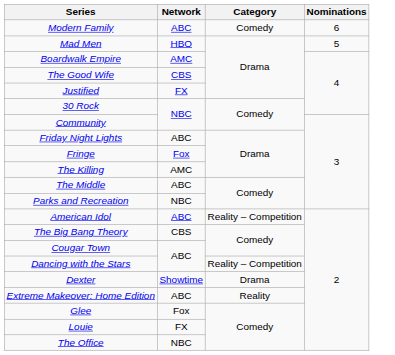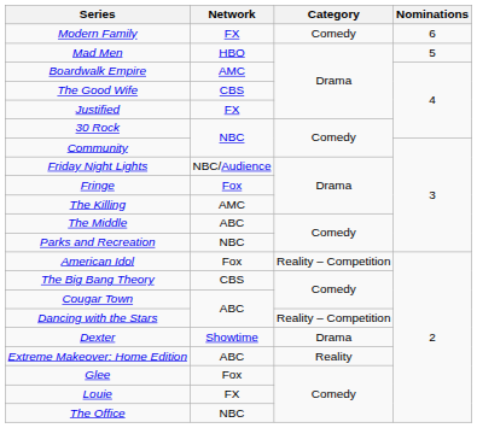 <table class="wikitable sortable" rowspan="2" style="text-align:center;" background: #f6e39c;>
 <tr>
 <th scope="col" style="text-align:center;">Series</th>
 <th scope="col" style="text-align:center;">Network</th>
 <th scope="col" style="text-align:center;">Category</th>
 <th scope="col" style="width:55px;">Nominations</th>
 </tr>
 <tr>
 <td><em><a href='#'>Modern Family</a></em></td>
-<td><a href='#'>ABC</a></td>
+<td><a href='#'>FX</a></td>
 <td>Comedy</td>
 <td style="text-align:center">6</td>
 </tr>
 <tr>
 <td><em><a href='#'>Mad Men</a></em></td>
 <td><a href='#'>HBO</a></td>
 <td rowspan="4">Drama</td>
 <td style="text-align:center">5</td>
 </tr>
 <tr>
 <td><em><a href='#'>Boardwalk Empire</a></em></td>
 <td><a href='#'>AMC</a></td>
 <td rowspan="4" style="text-align:center">4</td>
 </tr>
 <tr>
 <td><em><a href='#'>The Good Wife</a></em></td>
 <td><a href='#'>CBS</a></td>
 </tr>
 <tr>
 <td><em><a href='#'>Justified</a></em></td>
 <td><a href='#'>FX</a></td>
 </tr>
 <tr>
 <td><em><a href='#'>30 Rock</a></em></td>
 <td rowspan="2"><a href='#'>NBC</a></td>
 <td rowspan="2">Comedy</td>
 </tr>
 <tr>
 <td><em><a href='#'>Community</a></em></td>
 <td rowspan="6" style="text-align:center">3</td>
 </tr>
 <tr>
 <td><em><a href='#'>Friday Night Lights</a></em></td>
-<td>ABC</td>
+<td>NBC/<a href='#'>Audience</a></td>
 <td rowspan="3">Drama</td>
 </tr>
 <tr>
 <td><em><a href='#'>Fringe</a></em></td>
 <td><a href='#'>Fox</a></td>
 </tr>
 <tr>
 <td><em><a href='#'>The Killing</a></em></td>
 <td>AMC</td>
 </tr>
 <tr>
 <td><em><a href='#'>The Middle</a></em></td>
 <td>ABC</td>
 <td rowspan="2">Comedy</td>
 </tr>
 <tr>
 <td><em><a href='#'>Parks and Recreation</a></em></td>
 <td>NBC</td>
 </tr>
 <tr>
 <td><em><a href='#'>American Idol</a></em></td>
-<td><a href='#'>ABC</a></td>
+<td>Fox</td>
 <td>Reality – Competition</td>
 <td rowspan="9" style="text-align:center">2</td>
 </tr>
 <tr>
 <td><em><a href='#'>The Big Bang Theory</a></em></td>
 <td>CBS</td>
 <td rowspan="2">Comedy</td>
 </tr>
 <tr>
 <td><em><a href='#'>Cougar Town</a></em></td>
 <td rowspan="2">ABC</td>
 </tr>
 <tr>
 <td><em><a href='#'>Dancing with the Stars</a></em></td>
 <td>Reality – Competition</td>
 </tr>
 <tr>
 <td><em><a href='#'>Dexter</a></em></td>
 <td><a href='#'>Showtime</a></td>
 <td>Drama</td>
 </tr>
 <tr>
 <td><em><a href='#'>Extreme Makeover: Home Edition</a></em></td>
 <td>ABC</td>
 <td>Reality</td>
 </tr>
 <tr>
 <td><em><a href='#'>Glee</a></em></td>
 <td>Fox</td>
 <td rowspan="3">Comedy</td>
 </tr>
 <tr>
 <td><em><a href='#'>Louie</a></em></td>
 <td>FX</td>
 </tr>
 <tr>
 <td><em><a href='#'>The Office</a></em></td>
 <td>NBC</td>
 </tr>
 </table>
